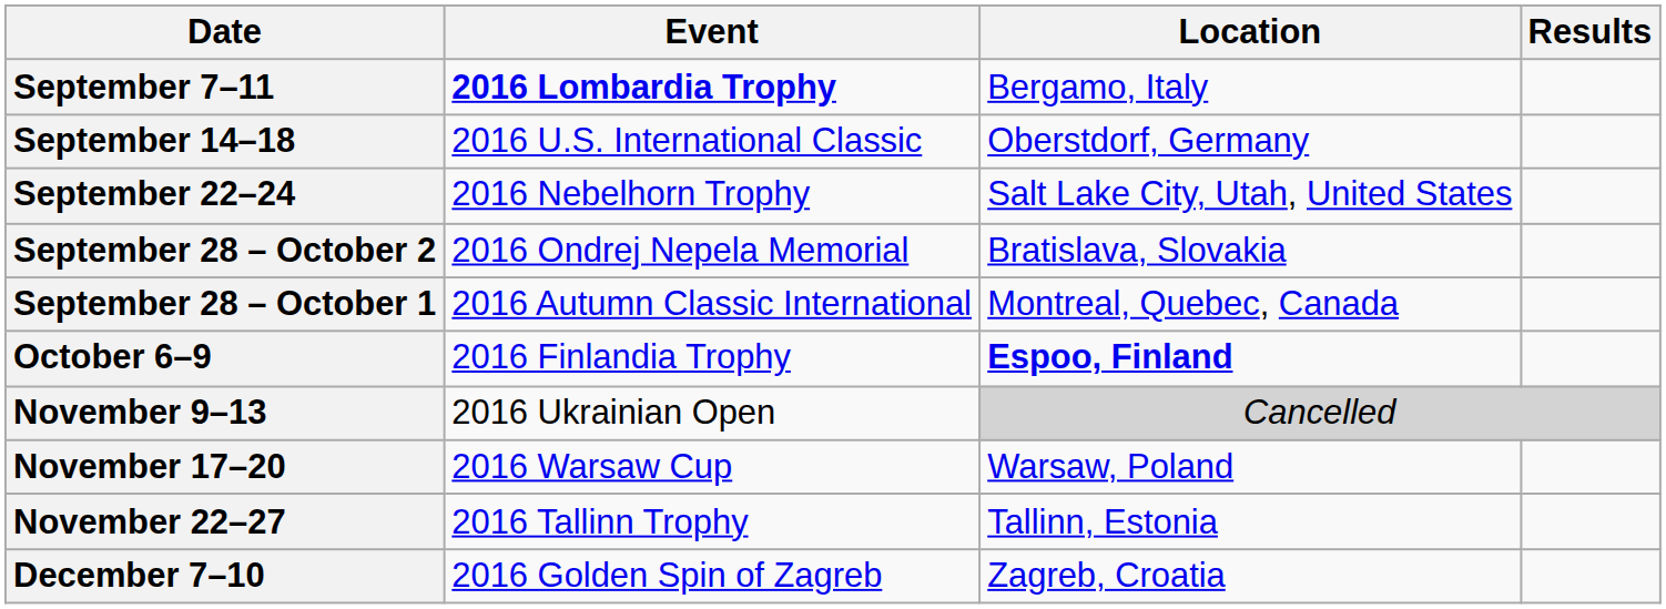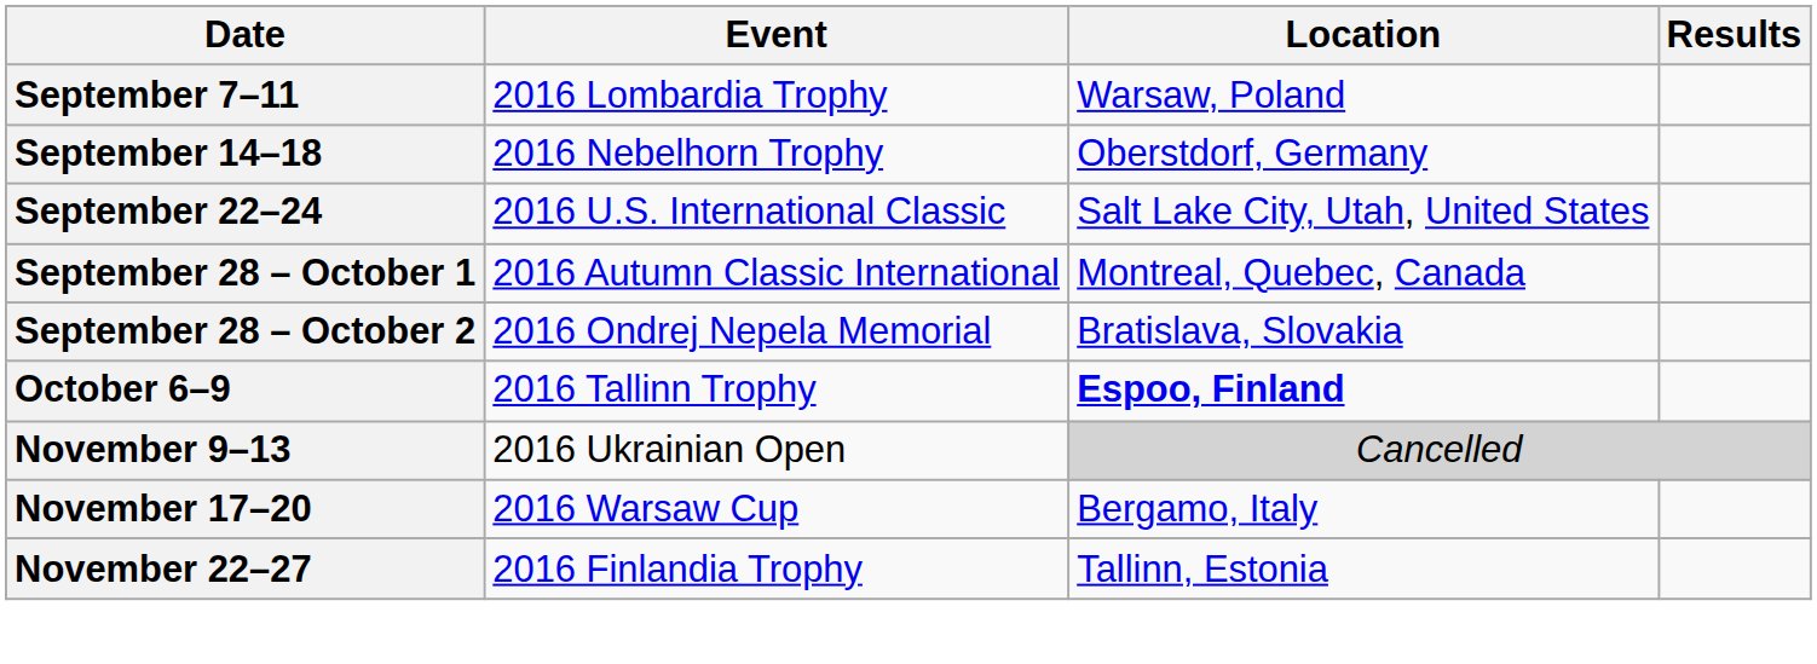 <table class="wikitable unsortable" style="text-align:left">
 <tr>
 <th scope="col">Date</th>
 <th scope="col">Event</th>
 <th scope="col">Location</th>
 <th scope="col">Results</th>
 </tr>
 <tr>
 <th scope="row" style="text-align:left">September 7–11</th>
-<td><strong> <a href='#'>2016 Lombardia Trophy</a></strong></td>
-<td><a href='#'>Bergamo, Italy</a></td>
+<td> <a href='#'>2016 Lombardia Trophy</a></td>
+<td><a href='#'>Warsaw, Poland</a></td>
 <td></td>
 </tr>
 <tr>
 <th scope="row" style="text-align:left">September 14–18</th>
-<td> <a href='#'>2016 U.S. International Classic</a></td>
+<td> <a href='#'>2016 Nebelhorn Trophy</a></td>
 <td><a href='#'>Oberstdorf, Germany</a></td>
 <td></td>
 </tr>
 <tr>
 <th scope="row" style="text-align:left">September 22–24</th>
-<td> <a href='#'>2016 Nebelhorn Trophy</a></td>
+<td> <a href='#'>2016 U.S. International Classic</a></td>
 <td><a href='#'>Salt Lake City, Utah</a>, <a href='#'>United States</a></td>
+<td></td>
+</tr>
+<tr>
+<th scope="row" style="text-align:left">September 28 – October 1</th>
+<td> <a href='#'>2016 Autumn Classic International</a></td>
+<td><a href='#'>Montreal, Quebec</a>, <a href='#'>Canada</a></td>
 <td></td>
 </tr>
 <tr>
 <th scope="row" style="text-align:left">September 28 – October 2</th>
 <td> <a href='#'>2016 Ondrej Nepela Memorial</a></td>
 <td><a href='#'>Bratislava, Slovakia</a></td>
 <td></td>
 </tr>
 <tr>
-<th scope="row" style="text-align:left">September 28 – October 1</th>
-<td> <a href='#'>2016 Autumn Classic International</a></td>
-<td><a href='#'>Montreal, Quebec</a>, <a href='#'>Canada</a></td>
-<td></td>
-</tr>
-<tr>
 <th scope="row" style="text-align:left">October 6–9</th>
-<td> <a href='#'>2016 Finlandia Trophy</a></td>
+<td> <a href='#'>2016 Tallinn Trophy</a></td>
 <td><strong><a href='#'>Espoo, Finland</a></strong></td>
 <td></td>
 </tr>
 <tr>
 <th scope="row" style="text-align:left">November 9–13</th>
 <td> 2016 Ukrainian Open</td>
 <td colspan="2" align="center" bgcolor="lightgray"><em>Cancelled</em></td>
 </tr>
 <tr>
 <th scope="row" style="text-align:left">November 17–20</th>
 <td> <a href='#'>2016 Warsaw Cup</a></td>
-<td><a href='#'>Warsaw, Poland</a></td>
+<td><a href='#'>Bergamo, Italy</a></td>
 <td></td>
 </tr>
 <tr>
 <th scope="row" style="text-align:left">November 22–27</th>
-<td> <a href='#'>2016 Tallinn Trophy</a></td>
+<td> <a href='#'>2016 Finlandia Trophy</a></td>
 <td><a href='#'>Tallinn, Estonia</a></td>
 <td></td>
 </tr>
-<tr>
-<th scope="row" style="text-align:left">December 7–10</th>
-<td> <a href='#'>2016 Golden Spin of Zagreb</a></td>
-<td><a href='#'>Zagreb, Croatia</a></td>
-<td></td>
-</tr>
 </table>
